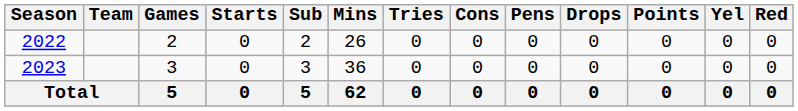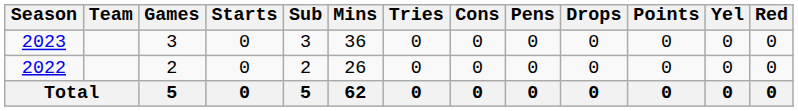 <table class="wikitable" style="text-align:center; line-height:90%; font-size:95%; width:60%;">
 <tr>
 <th>Season</th>
 <th>Team</th>
 <th>Games</th>
 <th>Starts</th>
 <th>Sub</th>
 <th>Mins</th>
 <th>Tries</th>
 <th>Cons</th>
 <th>Pens</th>
 <th>Drops</th>
 <th>Points</th>
 <th>Yel</th>
 <th>Red</th>
 </tr>
 <tr>
-<td><a href='#'>2022</a></td>
+<td><a href='#'>2023</a></td>
 <td></td>
-<td>2</td>
+<td>3</td>
 <td>0</td>
-<td>2</td>
-<td>26</td>
+<td>3</td>
+<td>36</td>
 <td>0</td>
 <td>0</td>
 <td>0</td>
 <td>0</td>
 <td>0</td>
 <td>0</td>
 <td>0</td>
 </tr>
 <tr>
-<td><a href='#'>2023</a></td>
+<td><a href='#'>2022</a></td>
 <td></td>
-<td>3</td>
+<td>2</td>
 <td>0</td>
-<td>3</td>
-<td>36</td>
+<td>2</td>
+<td>26</td>
 <td>0</td>
 <td>0</td>
 <td>0</td>
 <td>0</td>
 <td>0</td>
 <td>0</td>
 <td>0</td>
 </tr>
 <tr>
 <th colspan="2">Total</th>
 <th>5</th>
 <th>0</th>
 <th>5</th>
 <th>62</th>
 <th>0</th>
 <th>0</th>
 <th>0</th>
 <th>0</th>
 <th>0</th>
 <th>0</th>
 <th>0</th>
 </tr>
 </table>
